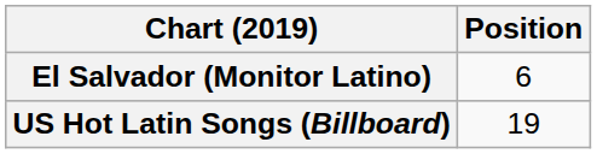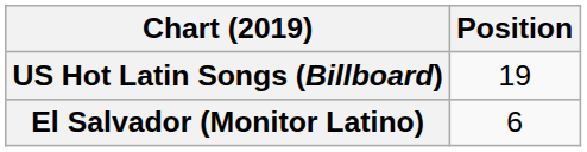 <table class="wikitable plainrowheaders sortable" style="text-align:center">
 <tr>
 <th scope="col">Chart (2019)</th>
 <th scope="col">Position</th>
 </tr>
 <tr>
+<th scope="row">US Hot Latin Songs (<em>Billboard</em>)</th>
+<td>19</td>
+</tr>
+<tr>
 <th scope="row">El Salvador (Monitor Latino)</th>
 <td>6</td>
 </tr>
-<tr>
-<th scope="row">US Hot Latin Songs (<em>Billboard</em>)</th>
-<td>19</td>
-</tr>
 </table>
